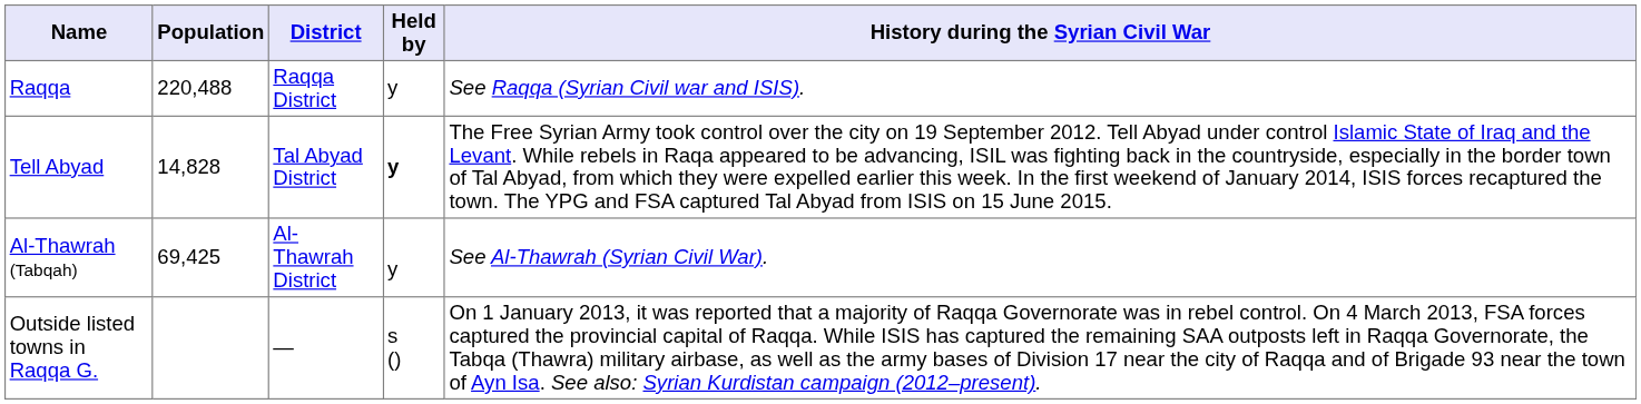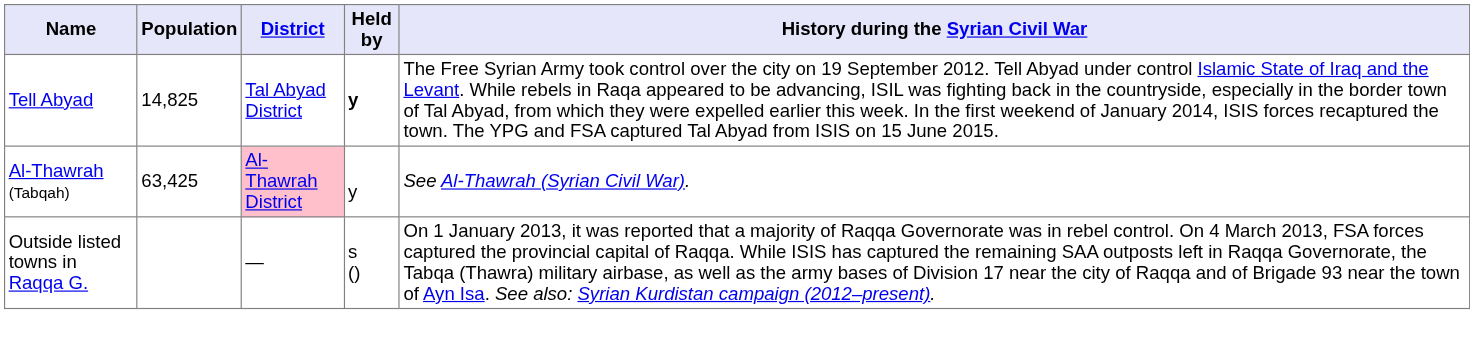 <table class="toccolours sortable" border="1" cellpadding="3" style="border-collapse:collapse">
 <tr style="background:lavender;">
 <th>Name</th>
 <th>Population</th>
 <th><a href='#'>District</a></th>
 <th>Held by</th>
 <th>History during the <a href='#'>Syrian Civil War</a></th>
 </tr>
 <tr>
-<td><a href='#'>Raqqa</a></td>
-<td>220,488</td>
-<td><a href='#'>Raqqa District</a></td>
-<td><span>y</span></td>
-<td><em>See <a href='#'>Raqqa (Syrian Civil war and ISIS)</a>.</em></td>
-</tr>
-<tr>
 <td><a href='#'>Tell Abyad</a></td>
-<td>14,828</td>
+<td>14,825</td>
 <td><a href='#'>Tal Abyad District</a></td>
 <td><strong><span>y</span><br></strong></td>
 <td>The Free Syrian Army took control over the city on 19 September 2012. Tell Abyad under control <a href='#'>Islamic State of Iraq and the Levant</a>. While rebels in Raqa appeared to be advancing, ISIL was fighting back in the countryside, especially in the border town of Tal Abyad, from which they were expelled earlier this week. In the first weekend of January 2014, ISIS forces recaptured the town. The YPG and FSA captured Tal Abyad from ISIS on 15 June 2015.</td>
 </tr>
 <tr>
 <td><a href='#'>Al-Thawrah</a> <small>(Tabqah)</small></td>
-<td>69,425</td>
-<td><a href='#'>Al-Thawrah District</a></td>
+<td>63,425</td>
+<td style="background: pink;"><a href='#'>Al-Thawrah District</a></td>
 <td><br><span>y</span></td>
 <td><em>See <a href='#'>Al-Thawrah (Syrian Civil War)</a>.</em></td>
 </tr>
 <tr>
 <td>Outside listed towns in <a href='#'>Raqqa G.</a></td>
 <td></td>
 <td>—</td>
 <td><span>s</span><br>()<br></td>
 <td>On 1 January 2013, it was reported that a majority of Raqqa Governorate was in rebel control. On 4 March 2013, FSA forces captured the provincial capital of Raqqa. While ISIS has captured the remaining SAA outposts left in Raqqa Governorate, the Tabqa (Thawra) military airbase, as well as the army bases of Division 17 near the city of Raqqa and of Brigade 93 near the town of <a href='#'>Ayn Isa</a>. <em>See also: <a href='#'>Syrian Kurdistan campaign (2012–present)</a>.</em></td>
 </tr>
 </table>
